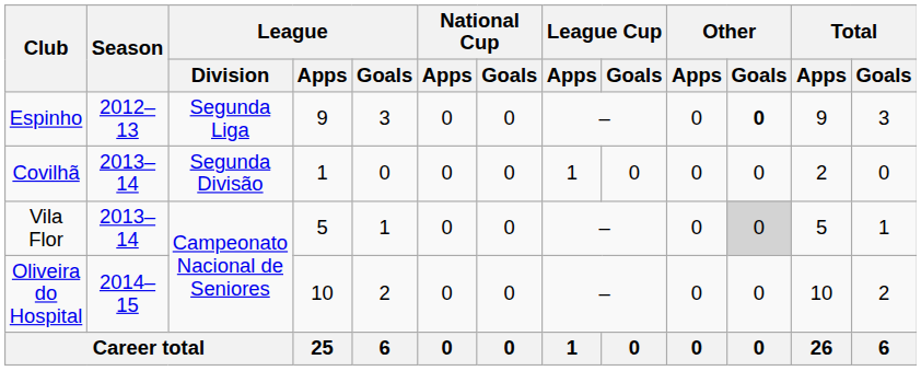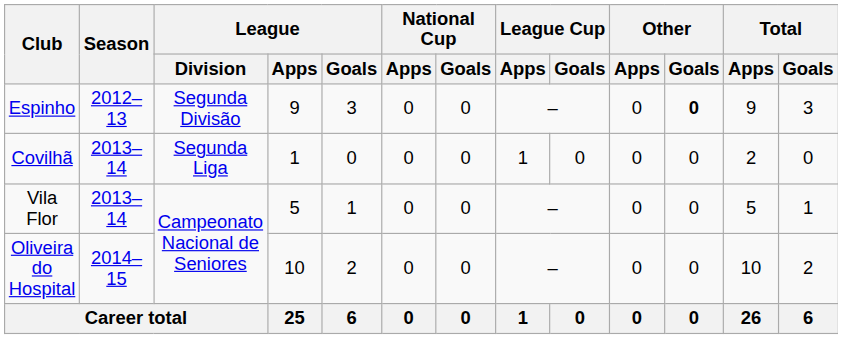 <table class="wikitable" style="text-align: center">
 <tr>
 <th rowspan="2">Club</th>
 <th rowspan="2">Season</th>
 <th colspan="3">League</th>
 <th colspan="2">National Cup</th>
 <th colspan="2">League Cup</th>
 <th colspan="2">Other</th>
 <th colspan="2">Total</th>
 </tr>
 <tr>
 <th>Division</th>
 <th>Apps</th>
 <th>Goals</th>
 <th>Apps</th>
 <th>Goals</th>
 <th>Apps</th>
 <th>Goals</th>
 <th>Apps</th>
 <th>Goals</th>
 <th>Apps</th>
 <th>Goals</th>
 </tr>
 <tr>
 <td><a href='#'>Espinho</a></td>
 <td><a href='#'>2012–13</a></td>
-<td><a href='#'>Segunda Liga</a></td>
+<td><a href='#'>Segunda Divisão</a></td>
 <td>9</td>
 <td>3</td>
 <td>0</td>
 <td>0</td>
 <td colspan="2">–</td>
 <td>0</td>
 <td><strong>0</strong></td>
 <td>9</td>
 <td>3</td>
 </tr>
 <tr>
 <td><a href='#'>Covilhã</a></td>
 <td><a href='#'>2013–14</a></td>
-<td><a href='#'>Segunda Divisão</a></td>
+<td><a href='#'>Segunda Liga</a></td>
 <td>1</td>
 <td>0</td>
 <td>0</td>
 <td>0</td>
 <td>1</td>
 <td>0</td>
 <td>0</td>
 <td>0</td>
 <td>2</td>
 <td>0</td>
 </tr>
 <tr>
 <td>Vila Flor</td>
 <td><a href='#'>2013–14</a></td>
 <td rowspan="2"><a href='#'>Campeonato Nacional de Seniores</a></td>
 <td>5</td>
 <td>1</td>
 <td>0</td>
 <td>0</td>
 <td colspan="2">–</td>
 <td>0</td>
-<td style="background: lightgrey;">0</td>
+<td>0</td>
 <td>5</td>
 <td>1</td>
 </tr>
 <tr>
 <td><a href='#'>Oliveira do Hospital</a></td>
 <td><a href='#'>2014–15</a></td>
 <td>10</td>
 <td>2</td>
 <td>0</td>
 <td>0</td>
 <td colspan="2">–</td>
 <td>0</td>
 <td>0</td>
 <td>10</td>
 <td>2</td>
 </tr>
 <tr>
 <th colspan="3"><strong>Career total</strong></th>
 <th>25</th>
 <th>6</th>
 <th>0</th>
 <th>0</th>
 <th>1</th>
 <th>0</th>
 <th>0</th>
 <th>0</th>
 <th>26</th>
 <th>6</th>
 </tr>
 </table>
